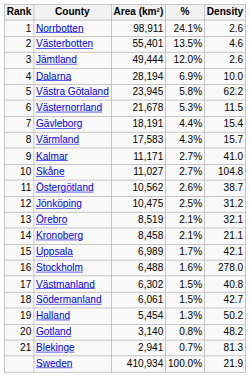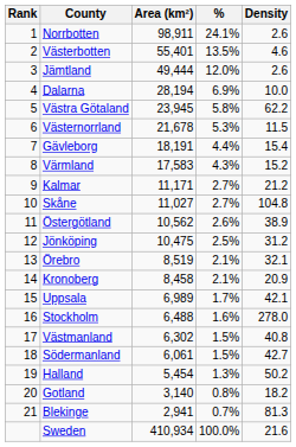 <table class="wikitable sortable">
 <tr>
 <th>Rank</th>
 <th>County</th>
 <th>Area (km²)</th>
 <th>%</th>
 <th>Density</th>
 </tr>
 <tr>
 <td align=right>1</td>
 <td><a href='#'>Norrbotten</a></td>
 <td align=right>98,911</td>
 <td align=right>24.1%</td>
 <td align=right>2.6</td>
 </tr>
 <tr>
 <td align=right>2</td>
 <td><a href='#'>Västerbotten</a></td>
 <td align=right>55,401</td>
 <td align=right>13.5%</td>
 <td align=right>4.6</td>
 </tr>
 <tr>
 <td align=right>3</td>
 <td><a href='#'>Jämtland</a></td>
 <td align=right>49,444</td>
 <td align=right>12.0%</td>
 <td align=right>2.6</td>
 </tr>
 <tr>
 <td align=right>4</td>
 <td><a href='#'>Dalarna</a></td>
 <td align=right>28,194</td>
 <td align=right>6.9%</td>
 <td align=right>10.0</td>
 </tr>
 <tr>
 <td align=right>5</td>
 <td><a href='#'>Västra Götaland</a></td>
 <td align=right>23,945</td>
 <td align=right>5.8%</td>
 <td align=right>62.2</td>
 </tr>
 <tr>
 <td align=right>6</td>
 <td><a href='#'>Västernorrland</a></td>
 <td align=right>21,678</td>
 <td align=right>5.3%</td>
 <td align=right>11.5</td>
 </tr>
 <tr>
 <td align=right>7</td>
 <td><a href='#'>Gävleborg</a></td>
 <td align=right>18,191</td>
 <td align=right>4.4%</td>
 <td align=right>15.4</td>
 </tr>
 <tr>
 <td align=right>8</td>
 <td><a href='#'>Värmland</a></td>
 <td align=right>17,583</td>
 <td align=right>4.3%</td>
-<td align=right>15.7</td>
+<td align=right>15.2</td>
 </tr>
 <tr>
 <td align=right>9</td>
 <td><a href='#'>Kalmar</a></td>
 <td align=right>11,171</td>
 <td align=right>2.7%</td>
-<td align=right>41.0</td>
+<td align=right>21.2</td>
 </tr>
 <tr>
 <td align=right>10</td>
 <td><a href='#'>Skåne</a></td>
 <td align=right>11,027</td>
 <td align=right>2.7%</td>
 <td align=right>104.8</td>
 </tr>
 <tr>
 <td align=right>11</td>
 <td><a href='#'>Östergötland</a></td>
 <td align=right>10,562</td>
 <td align=right>2.6%</td>
-<td align=right>38.7</td>
+<td align=right>38.9</td>
 </tr>
 <tr>
 <td align=right>12</td>
 <td><a href='#'>Jönköping</a></td>
 <td align=right>10,475</td>
 <td align=right>2.5%</td>
 <td align=right>31.2</td>
 </tr>
 <tr>
 <td align=right>13</td>
 <td><a href='#'>Örebro</a></td>
 <td align=right>8,519</td>
 <td align=right>2.1%</td>
 <td align=right>32.1</td>
 </tr>
 <tr>
 <td align=right>14</td>
 <td><a href='#'>Kronoberg</a></td>
 <td align=right>8,458</td>
 <td align=right>2.1%</td>
-<td align=right>21.1</td>
+<td align=right>20.9</td>
 </tr>
 <tr>
 <td align=right>15</td>
 <td><a href='#'>Uppsala</a></td>
 <td align=right>6,989</td>
 <td align=right>1.7%</td>
 <td align=right>42.1</td>
 </tr>
 <tr>
 <td align=right>16</td>
 <td><a href='#'>Stockholm</a></td>
 <td align=right>6,488</td>
 <td align=right>1.6%</td>
 <td align=right>278.0</td>
 </tr>
 <tr>
 <td align=right>17</td>
 <td><a href='#'>Västmanland</a></td>
 <td align=right>6,302</td>
 <td align=right>1.5%</td>
 <td align=right>40.8</td>
 </tr>
 <tr>
 <td align=right>18</td>
 <td><a href='#'>Södermanland</a></td>
 <td align=right>6,061</td>
 <td align=right>1.5%</td>
 <td align=right>42.7</td>
 </tr>
 <tr>
 <td align=right>19</td>
 <td><a href='#'>Halland</a></td>
 <td align=right>5,454</td>
 <td align=right>1.3%</td>
 <td align=right>50.2</td>
 </tr>
 <tr>
 <td align=right>20</td>
 <td><a href='#'>Gotland</a></td>
 <td align=right>3,140</td>
 <td align=right>0.8%</td>
-<td align=right>48.2</td>
+<td align=right>18.2</td>
 </tr>
 <tr>
 <td align=right>21</td>
 <td><a href='#'>Blekinge</a></td>
 <td align=right>2,941</td>
 <td align=right>0.7%</td>
 <td align=right>81.3</td>
 </tr>
 <tr>
 <td></td>
 <td><a href='#'>Sweden</a></td>
 <td align=right>410,934</td>
 <td align=right>100.0%</td>
-<td align=right>21.9</td>
+<td align=right>21.6</td>
 </tr>
 </table>
